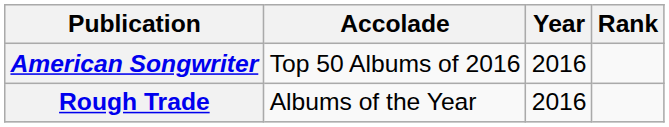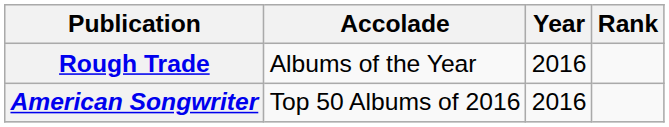 <table class="sortable wikitable plainrowheaders">
 <tr>
 <th scope="col">Publication</th>
 <th scope="col">Accolade</th>
 <th scope="col">Year</th>
 <th scope="col">Rank</th>
 </tr>
 <tr>
+<th scope="row"><a href='#'>Rough Trade</a></th>
+<td>Albums of the Year</td>
+<td>2016</td>
+<td></td>
+</tr>
+<tr>
 <th scope="row"><em><a href='#'>American Songwriter</a></em></th>
 <td>Top 50 Albums of 2016</td>
 <td>2016</td>
 <td></td>
 </tr>
-<tr>
-<th scope="row"><a href='#'>Rough Trade</a></th>
-<td>Albums of the Year</td>
-<td>2016</td>
-<td></td>
-</tr>
 </table>
